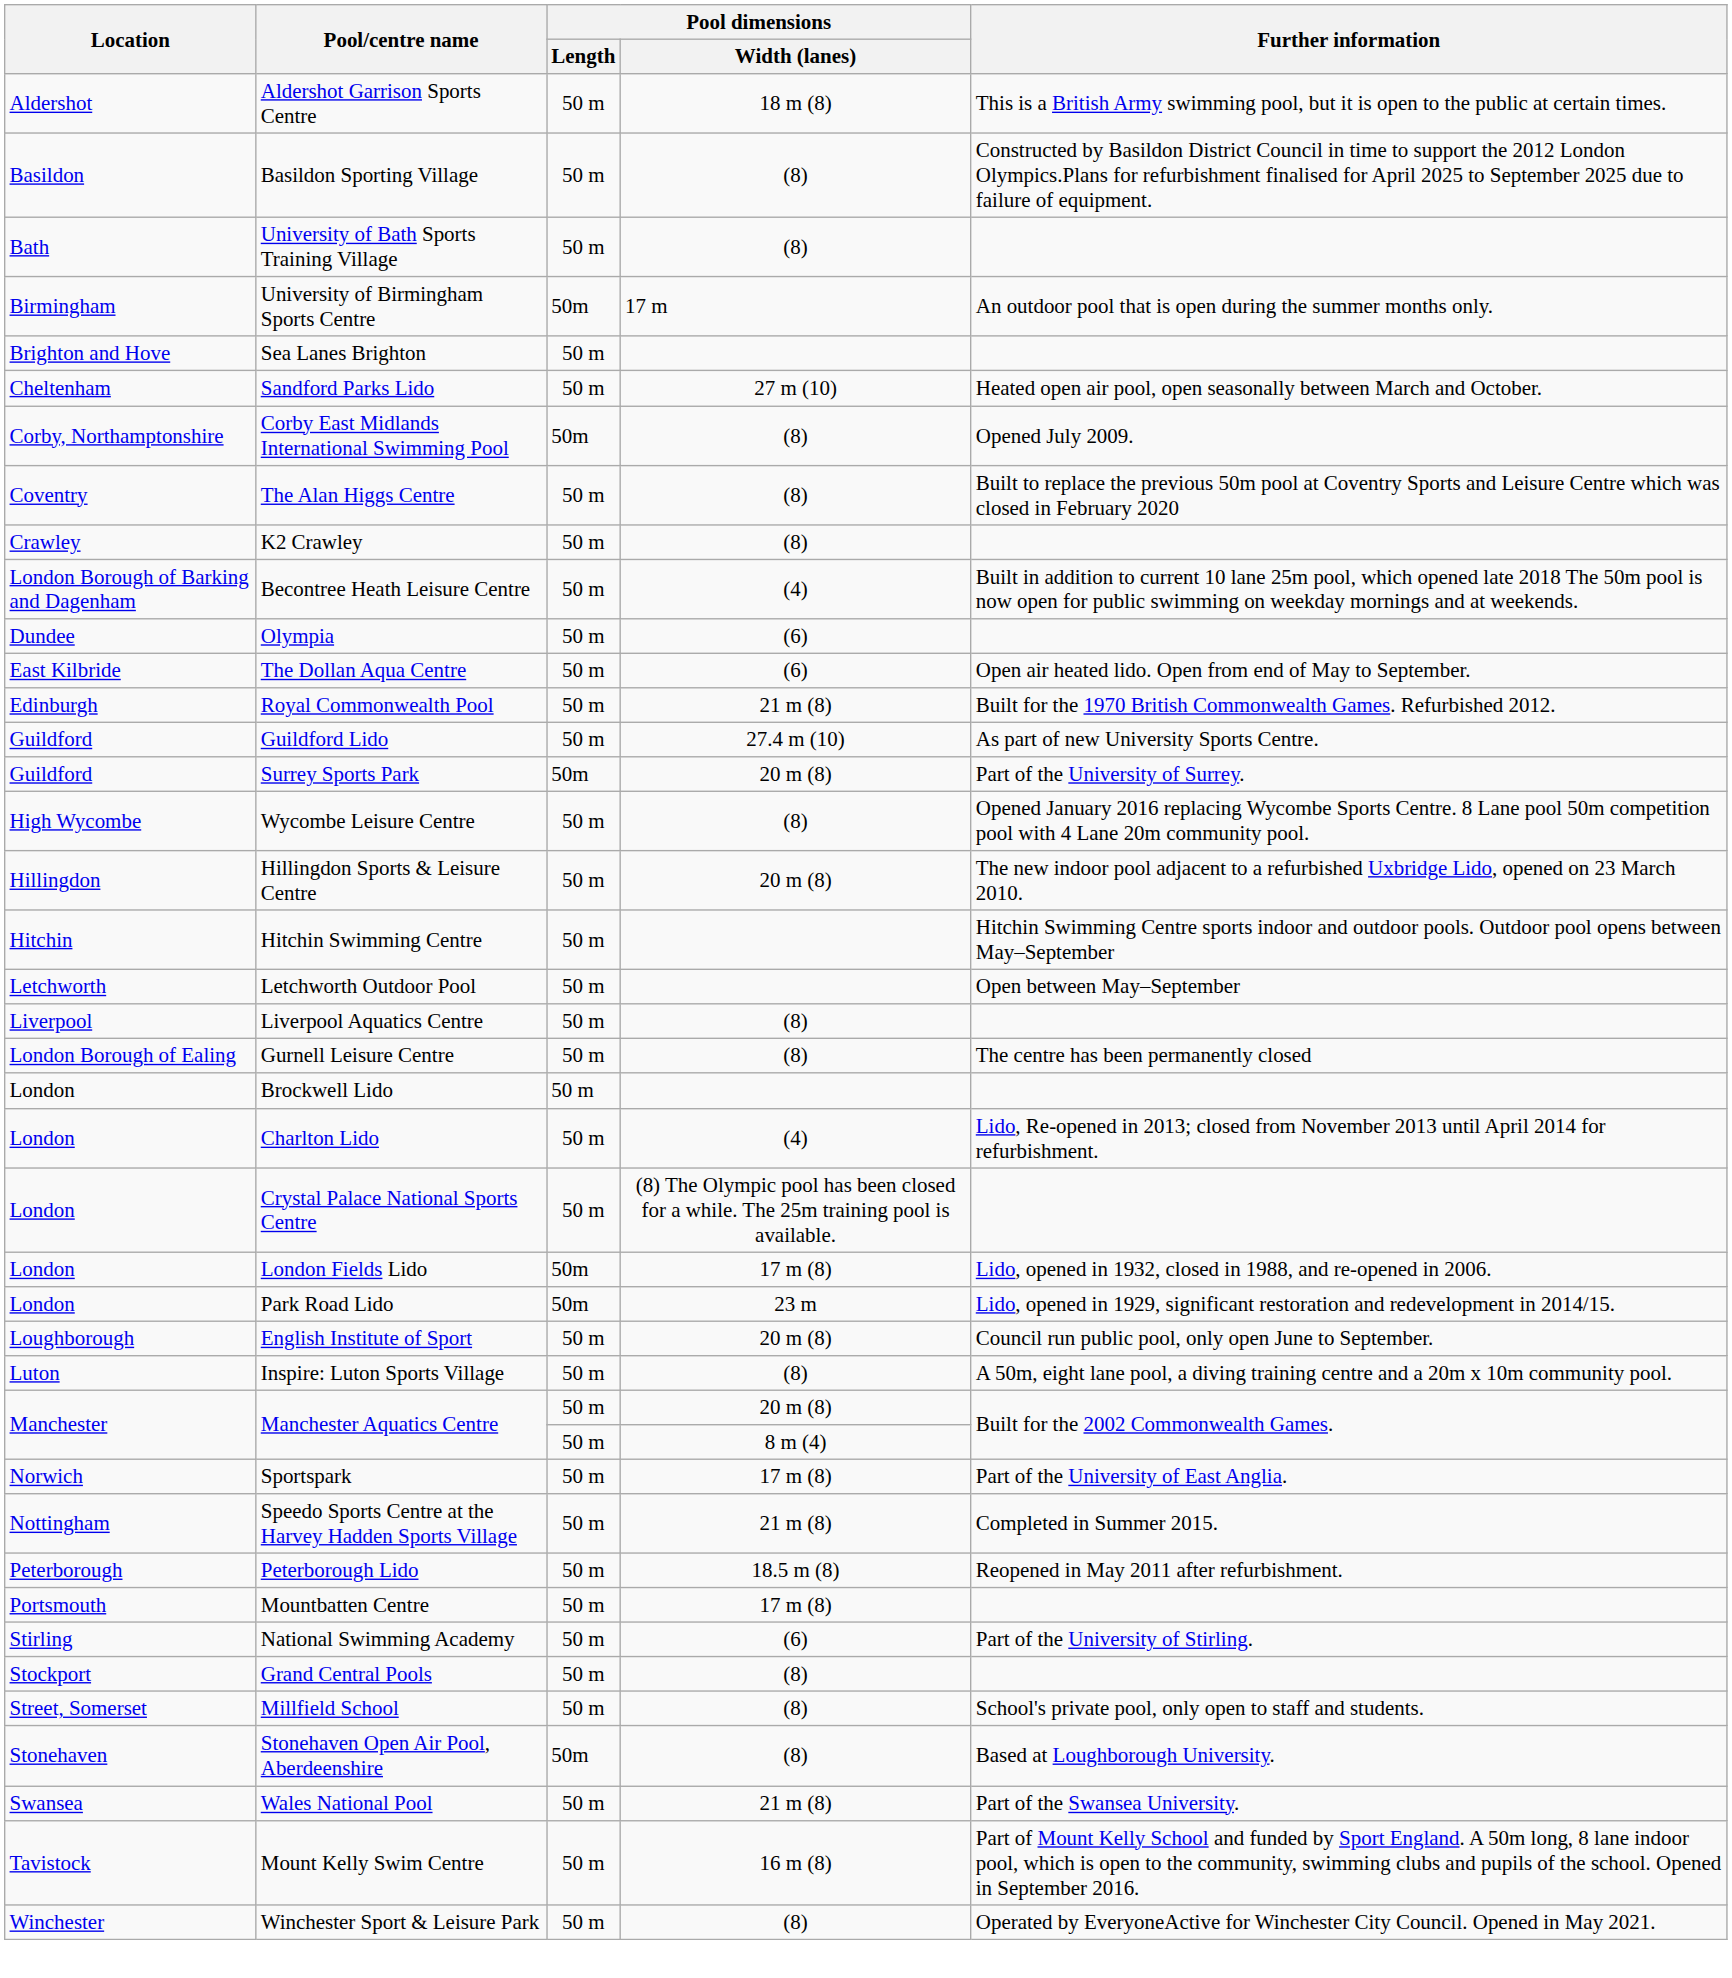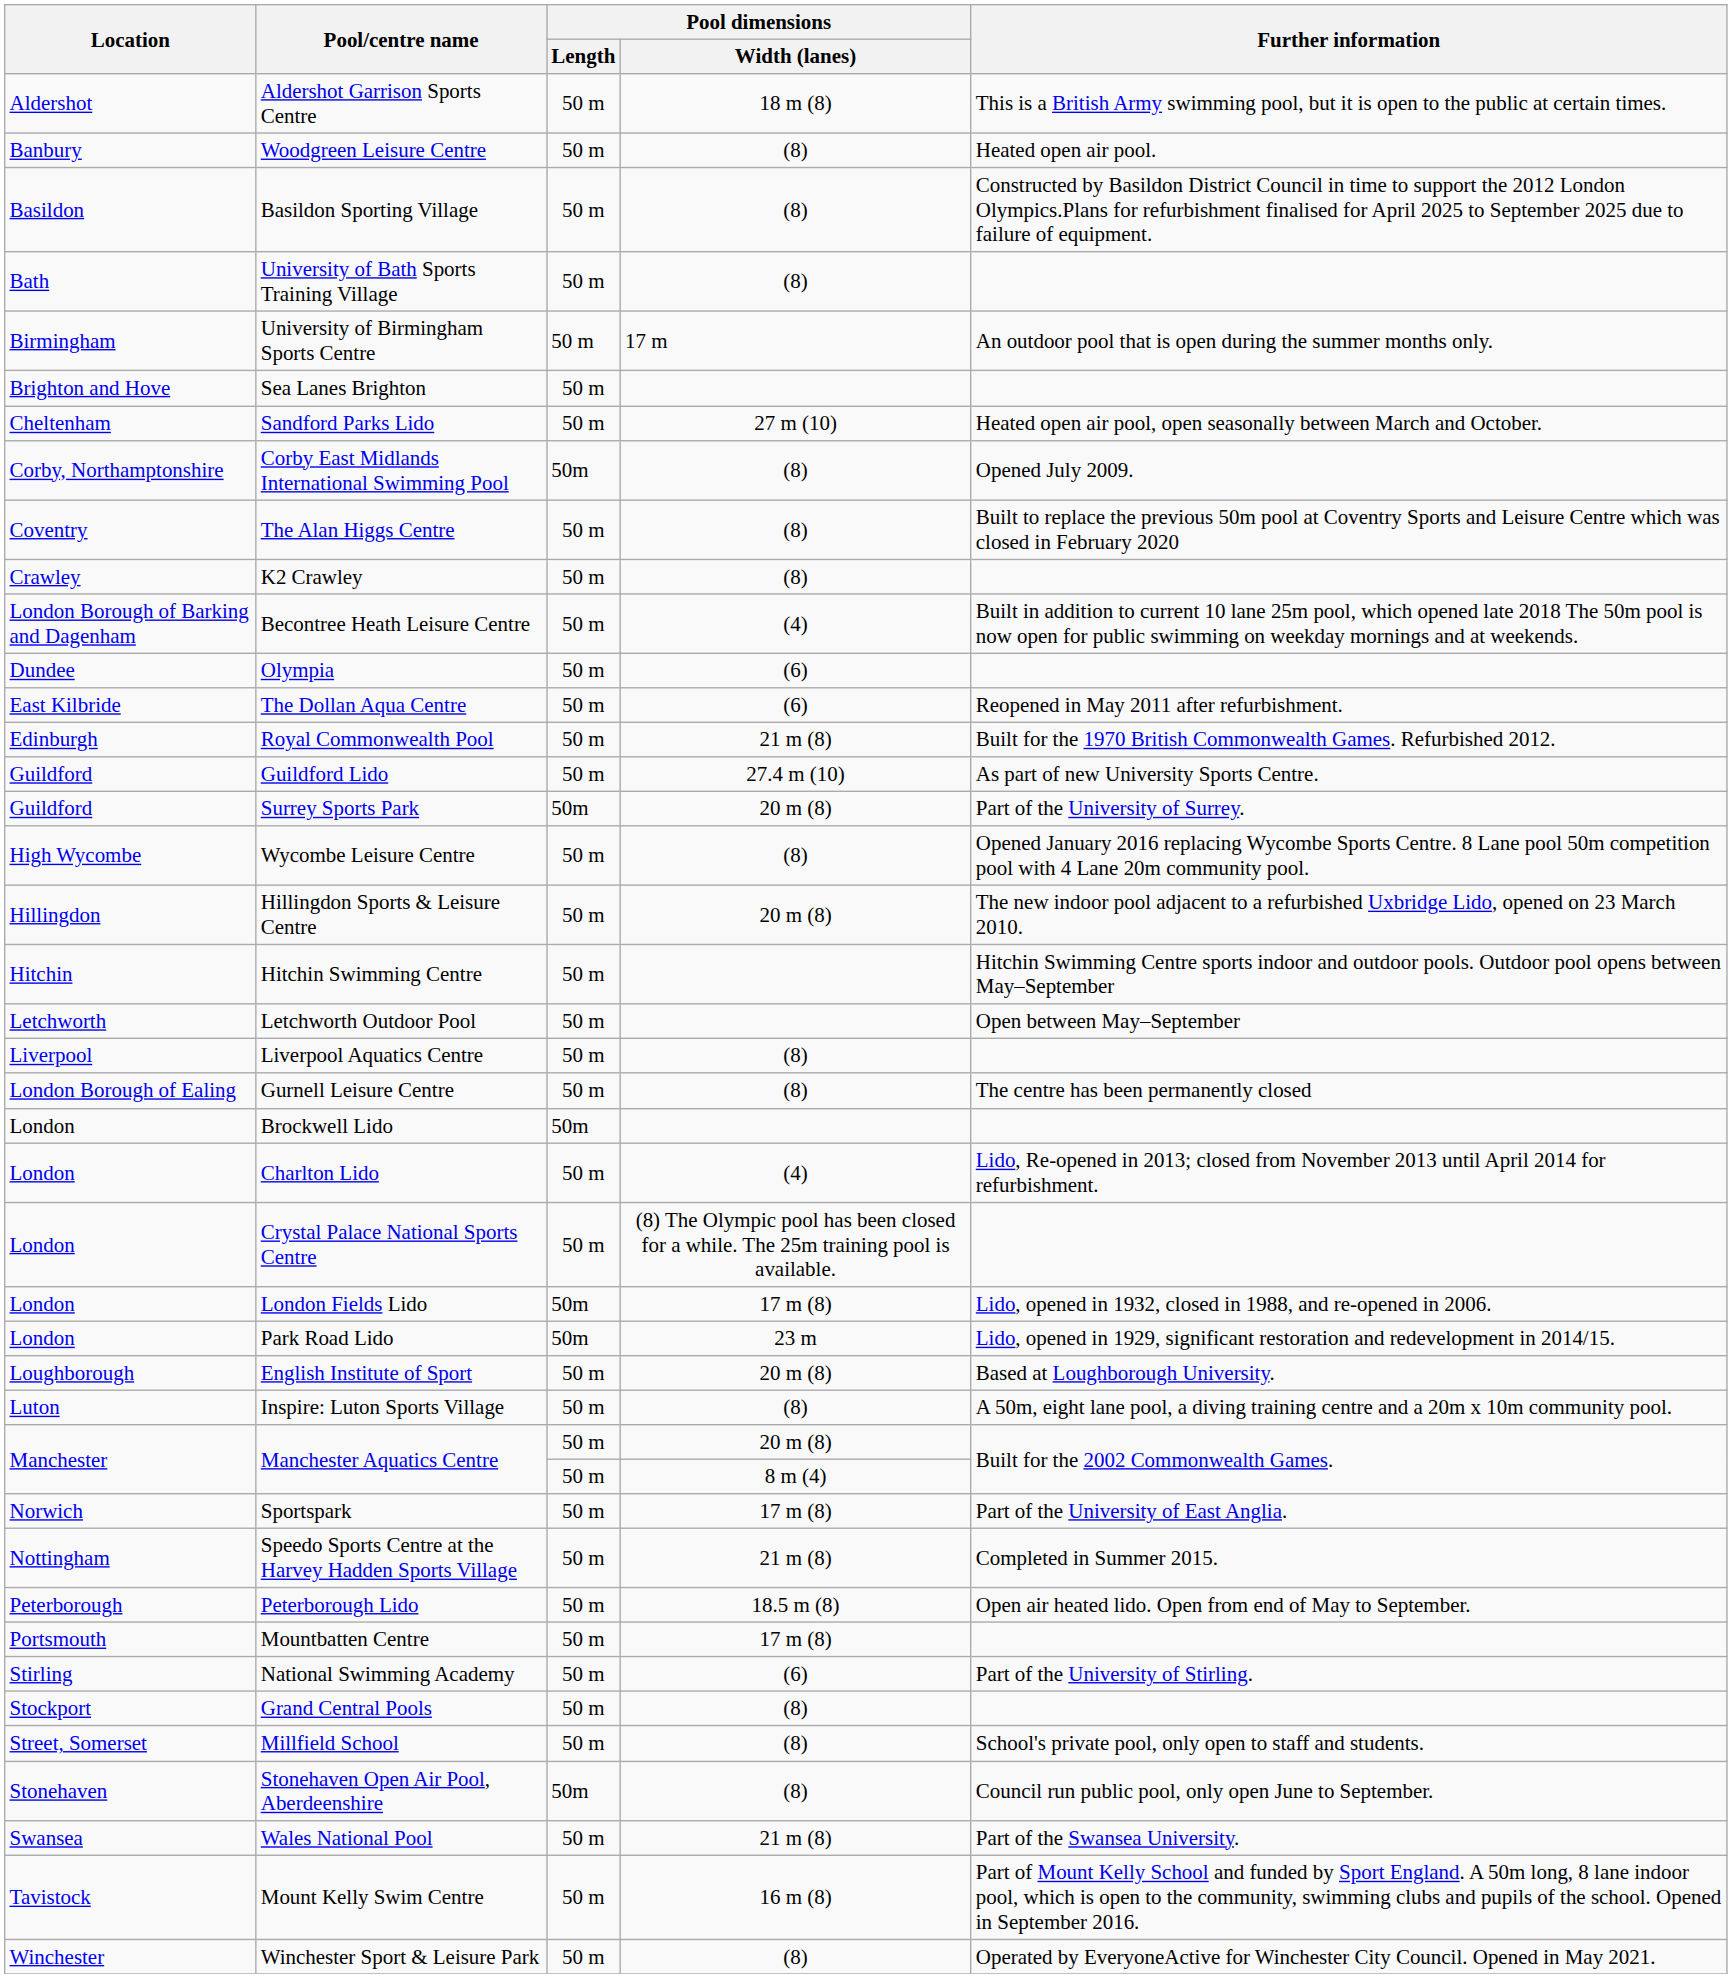 <table class="wikitable" style="font-size:95%">
 <tr>
 <th rowspan="2">Location</th>
 <th rowspan="2">Pool/centre name</th>
 <th colspan="2">Pool dimensions</th>
 <th rowspan="2">Further information</th>
 </tr>
 <tr>
 <th>Length</th>
 <th>Width (lanes)</th>
 </tr>
 <tr>
 <td><a href='#'>Aldershot</a></td>
 <td><a href='#'>Aldershot Garrison</a> Sports Centre</td>
 <td align="center">50 m</td>
 <td align="center">18 m (8)</td>
 <td>This is a <a href='#'>British Army</a> swimming pool, but it is open to the public at certain times.</td>
 </tr>
 <tr>
+<td><a href='#'>Banbury</a></td>
+<td><a href='#'>Woodgreen Leisure Centre</a></td>
+<td align="center">50 m</td>
+<td align="center">(8)</td>
+<td>Heated open air pool.</td>
+</tr>
+<tr>
 <td><a href='#'>Basildon</a></td>
 <td>Basildon Sporting Village</td>
 <td align="center">50 m</td>
 <td align="center">(8)</td>
 <td>Constructed by Basildon District Council in time to support the 2012 London Olympics.Plans for refurbishment finalised for April 2025 to September 2025 due to failure of equipment.</td>
 </tr>
 <tr>
 <td><a href='#'>Bath</a></td>
 <td><a href='#'>University of Bath</a> Sports Training Village</td>
 <td align="center">50 m</td>
 <td align="center">(8)</td>
 <td></td>
 </tr>
 <tr>
 <td><a href='#'>Birmingham</a></td>
 <td>University of Birmingham Sports Centre</td>
-<td>50m</td>
+<td>50 m</td>
 <td>17 m</td>
 <td>An outdoor pool that is open during the summer months only.</td>
 </tr>
 <tr>
 <td><a href='#'>Brighton and Hove</a></td>
 <td>Sea Lanes Brighton</td>
 <td align="center">50 m</td>
 <td align="center"></td>
 </tr>
 <tr>
 <td><a href='#'>Cheltenham</a></td>
 <td><a href='#'>Sandford Parks Lido</a></td>
 <td align="center">50 m</td>
 <td align="center">27 m (10)</td>
 <td>Heated open air pool, open seasonally between March and October.</td>
 </tr>
 <tr>
 <td><a href='#'>Corby, Northamptonshire</a></td>
 <td><a href='#'>Corby East Midlands International Swimming Pool</a></td>
 <td>50m</td>
 <td align="center">(8)</td>
 <td>Opened July 2009.</td>
 </tr>
 <tr>
 <td><a href='#'>Coventry</a></td>
 <td><a href='#'>The Alan Higgs Centre</a></td>
 <td align="center">50 m</td>
 <td align="center">(8)</td>
 <td>Built to replace the previous 50m pool at Coventry Sports and Leisure Centre which was closed in February 2020</td>
 </tr>
 <tr>
 <td><a href='#'>Crawley</a></td>
 <td>K2 Crawley</td>
 <td align="center">50 m</td>
 <td align="center">(8)</td>
 <td></td>
 </tr>
 <tr>
 <td><a href='#'>London Borough of Barking and Dagenham</a></td>
 <td>Becontree Heath Leisure Centre</td>
 <td align="center">50 m</td>
 <td align="center">(4)</td>
 <td>Built in addition to current 10 lane 25m pool, which opened late 2018  The 50m pool is now open for public swimming on weekday mornings and at weekends.</td>
 </tr>
 <tr>
 <td><a href='#'>Dundee</a></td>
 <td><a href='#'>Olympia</a></td>
 <td align="center">50 m</td>
 <td align="center">(6)</td>
 <td></td>
 </tr>
 <tr>
 <td><a href='#'>East Kilbride</a></td>
 <td><a href='#'>The Dollan Aqua Centre</a></td>
 <td align="center">50 m</td>
 <td align="center">(6)</td>
-<td>Open air heated  lido.  Open from end of May to September.</td>
+<td>Reopened in May 2011 after refurbishment.</td>
 </tr>
 <tr>
 <td><a href='#'>Edinburgh</a></td>
 <td><a href='#'>Royal Commonwealth Pool</a></td>
 <td align="center">50 m</td>
 <td align="center">21 m (8)</td>
 <td>Built for the <a href='#'>1970 British Commonwealth Games</a>. Refurbished 2012.</td>
 </tr>
 <tr>
 <td><a href='#'>Guildford</a></td>
 <td><a href='#'>Guildford Lido</a></td>
 <td align="center">50 m</td>
 <td align="center">27.4 m (10)</td>
 <td>As part of new University Sports Centre.</td>
 </tr>
 <tr>
 <td><a href='#'>Guildford</a></td>
 <td><a href='#'>Surrey Sports Park</a></td>
 <td>50m</td>
 <td align="center">20 m (8)</td>
 <td>Part of the <a href='#'>University of Surrey</a>.</td>
 </tr>
 <tr>
 <td><a href='#'>High Wycombe</a></td>
 <td>Wycombe Leisure Centre</td>
 <td align="center">50 m</td>
 <td align="center">(8)</td>
 <td>Opened January 2016 replacing Wycombe Sports Centre. 8 Lane pool 50m competition pool with 4 Lane 20m community pool.</td>
 </tr>
 <tr>
 <td><a href='#'>Hillingdon</a></td>
 <td>Hillingdon Sports & Leisure Centre</td>
 <td align="center">50 m</td>
 <td align="center">20 m (8)</td>
 <td>The new indoor pool adjacent to a refurbished <a href='#'>Uxbridge Lido</a>, opened on 23 March 2010.</td>
 </tr>
 <tr>
 <td><a href='#'>Hitchin</a></td>
 <td>Hitchin Swimming Centre</td>
 <td align="center">50 m</td>
 <td align="center"></td>
 <td>Hitchin Swimming Centre sports indoor and outdoor pools. Outdoor pool opens between May–September</td>
 </tr>
 <tr>
 <td><a href='#'>Letchworth</a></td>
 <td>Letchworth Outdoor Pool</td>
 <td align="center">50 m</td>
 <td align="center"></td>
 <td>Open between May–September</td>
 </tr>
 <tr>
 <td><a href='#'>Liverpool</a></td>
 <td>Liverpool Aquatics Centre</td>
 <td align="center">50 m</td>
 <td align="center">(8)</td>
 <td></td>
 </tr>
 <tr>
 <td><a href='#'>London Borough of Ealing</a></td>
 <td>Gurnell Leisure Centre</td>
 <td align="center">50 m</td>
 <td align="center">(8)</td>
 <td>The centre has been permanently closed</td>
 </tr>
 <tr>
 <td>London</td>
 <td>Brockwell Lido</td>
-<td>50 m</td>
+<td>50m</td>
 <td></td>
 <td></td>
 </tr>
 <tr>
 <td><a href='#'>London</a></td>
 <td><a href='#'>Charlton Lido</a></td>
 <td align="center">50 m</td>
 <td align="center">(4)</td>
 <td><a href='#'>Lido</a>, Re-opened in 2013; closed from November 2013 until April 2014 for refurbishment.</td>
 </tr>
 <tr>
 <td><a href='#'>London</a></td>
 <td><a href='#'>Crystal Palace National Sports Centre</a></td>
 <td align="center">50 m</td>
 <td align="center">(8) The Olympic pool has been closed for a while. The 25m training pool is available.</td>
 </tr>
 <tr>
 <td><a href='#'>London</a></td>
 <td><a href='#'>London Fields</a> Lido</td>
 <td>50m</td>
 <td align="center">17 m (8)</td>
 <td><a href='#'>Lido</a>, opened in 1932, closed in 1988, and re-opened in 2006.</td>
 </tr>
 <tr>
 <td><a href='#'>London</a></td>
 <td>Park Road Lido</td>
 <td>50m</td>
 <td align="center">23 m</td>
 <td><a href='#'>Lido</a>, opened in 1929, significant restoration and redevelopment in 2014/15.</td>
 </tr>
 <tr>
 <td><a href='#'>Loughborough</a></td>
 <td><a href='#'>English Institute of Sport</a></td>
 <td align="center">50 m</td>
 <td align="center">20 m (8)</td>
-<td>Council run public pool, only open June to September.</td>
+<td>Based at <a href='#'>Loughborough University</a>.</td>
 </tr>
 <tr>
 <td><a href='#'>Luton</a></td>
 <td>Inspire: Luton Sports Village</td>
 <td align="center">50 m</td>
 <td align="center">(8)</td>
 <td>A 50m, eight lane pool, a diving training centre and a 20m x 10m community pool.</td>
 </tr>
 <tr>
 <td rowspan="2"><a href='#'>Manchester</a></td>
 <td rowspan="2"><a href='#'>Manchester Aquatics Centre</a></td>
 <td align="center">50 m</td>
 <td align="center">20 m (8)</td>
 <td rowspan="2">Built for the <a href='#'>2002 Commonwealth Games</a>.</td>
 </tr>
 <tr>
 <td align="center">50 m</td>
 <td align="center">8 m (4)</td>
 </tr>
 <tr>
 <td><a href='#'>Norwich</a></td>
 <td>Sportspark</td>
 <td align="center">50 m</td>
 <td align="center">17 m (8)</td>
 <td>Part of the <a href='#'>University of East Anglia</a>.</td>
 </tr>
 <tr>
 <td><a href='#'>Nottingham</a></td>
 <td>Speedo Sports Centre at the <a href='#'>Harvey Hadden Sports Village</a></td>
 <td align="center">50 m</td>
 <td align="center">21 m (8)</td>
 <td>Completed in Summer 2015.</td>
 </tr>
 <tr>
 <td><a href='#'>Peterborough</a></td>
 <td><a href='#'>Peterborough Lido</a></td>
 <td align="center">50 m</td>
 <td align="center">18.5 m (8)</td>
-<td>Reopened in May 2011 after refurbishment.</td>
+<td>Open air heated  lido.  Open from end of May to September.</td>
 </tr>
 <tr>
 <td><a href='#'>Portsmouth</a></td>
 <td>Mountbatten Centre</td>
 <td align="center">50 m</td>
 <td align="center">17 m (8)</td>
 <td></td>
 </tr>
 <tr>
 <td><a href='#'>Stirling</a></td>
 <td>National Swimming Academy</td>
 <td align="center">50 m</td>
 <td align="center">(6)</td>
 <td>Part of the <a href='#'>University of Stirling</a>.</td>
 </tr>
 <tr>
 <td><a href='#'>Stockport</a></td>
 <td><a href='#'>Grand Central Pools</a></td>
 <td align="center">50 m</td>
 <td align="center">(8)</td>
 <td></td>
 </tr>
 <tr>
 <td><a href='#'>Street, Somerset</a></td>
 <td><a href='#'>Millfield School</a></td>
 <td align="center">50 m</td>
 <td align="center">(8)</td>
 <td>School's private pool, only open to staff and students.</td>
 </tr>
 <tr>
 <td><a href='#'>Stonehaven</a></td>
 <td><a href='#'>Stonehaven Open Air Pool</a>, <a href='#'>Aberdeenshire</a></td>
 <td>50m</td>
 <td align="center">(8)</td>
-<td>Based at <a href='#'>Loughborough University</a>.</td>
+<td>Council run public pool, only open June to September.</td>
 </tr>
 <tr>
 <td><a href='#'>Swansea</a></td>
 <td><a href='#'>Wales National Pool</a></td>
 <td align="center">50 m</td>
 <td align="center">21 m (8)</td>
 <td>Part of the <a href='#'>Swansea University</a>.</td>
 </tr>
 <tr>
 <td><a href='#'>Tavistock</a></td>
 <td>Mount Kelly Swim Centre</td>
 <td align="center">50 m</td>
 <td align="center">16 m (8)</td>
 <td>Part of <a href='#'>Mount Kelly School</a> and funded by <a href='#'>Sport England</a>. A 50m long, 8 lane indoor pool, which is open to the community, swimming clubs and pupils of the school. Opened in September 2016.</td>
 </tr>
 <tr>
 <td><a href='#'>Winchester</a></td>
 <td>Winchester Sport & Leisure Park</td>
 <td align="center">50 m</td>
 <td align="center">(8)</td>
 <td>Operated by EveryoneActive for Winchester City Council. Opened in May 2021.</td>
 </tr>
 </table>
